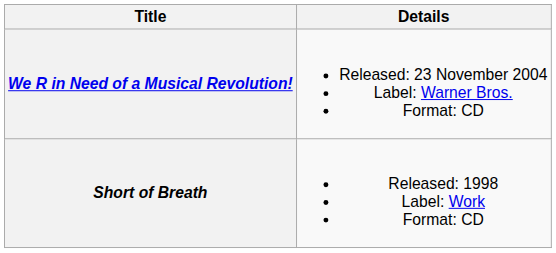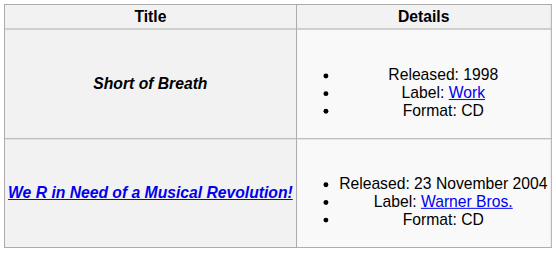 <table class="wikitable plainrowheaders" style="text-align:center;">
 <tr>
 <th scope="col">Title</th>
 <th scope="col">Details</th>
 </tr>
 <tr>
+<th scope="row"><em>Short of Breath</em></th>
+<td><br><ul><li>Released: 1998</li><li>Label: <a href='#'>Work</a></li><li>Format: CD</li></ul></td>
+</tr>
+<tr>
 <th scope="row"><em><a href='#'>We R in Need of a Musical Revolution!</a></em></th>
 <td><br><ul><li>Released: 23 November 2004</li><li>Label: <a href='#'>Warner Bros.</a></li><li>Format: CD</li></ul></td>
 </tr>
-<tr>
-<th scope="row"><em>Short of Breath</em></th>
-<td><br><ul><li>Released: 1998</li><li>Label: <a href='#'>Work</a></li><li>Format: CD</li></ul></td>
-</tr>
 </table>
